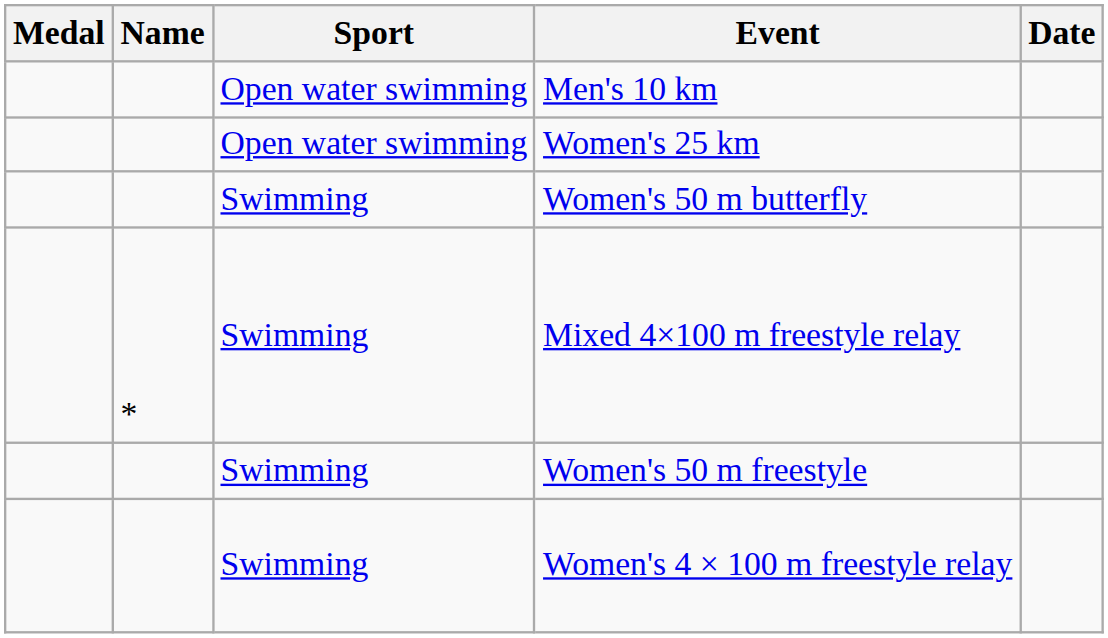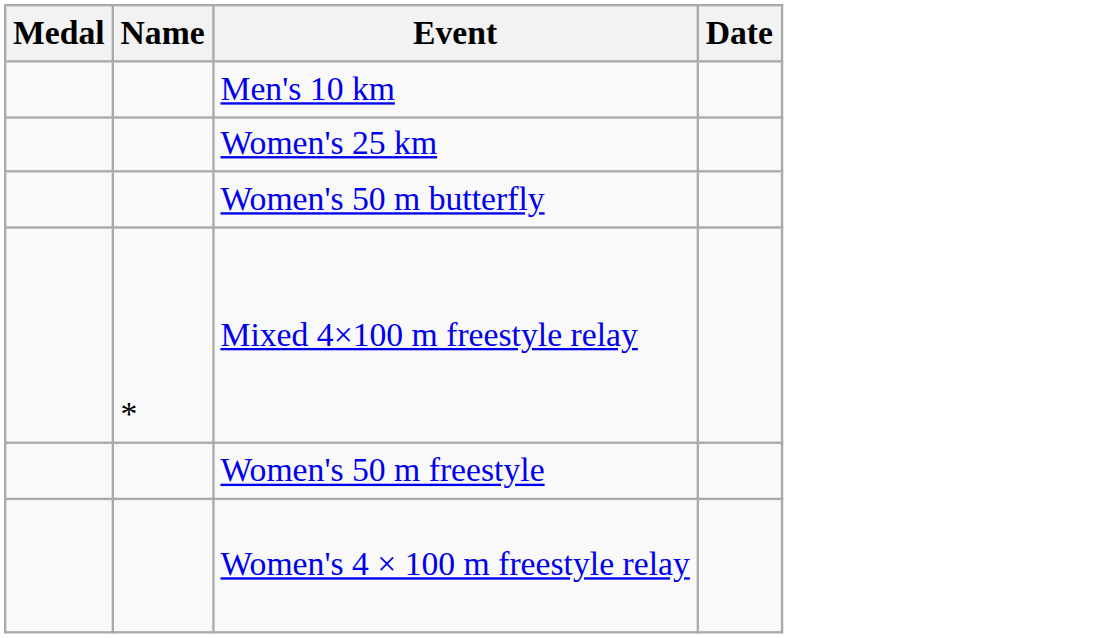 <table class="wikitable sortable" style="font-size:90%">
 <tr>
 <th>Medal</th>
 <th>Name</th>
-<th>Sport</th>
 <th>Event</th>
 <th>Date</th>
 </tr>
 <tr>
 <td></td>
 <td></td>
-<td><a href='#'>Open water swimming</a></td>
 <td><a href='#'>Men's 10 km</a></td>
 <td></td>
 </tr>
 <tr>
 <td></td>
 <td></td>
-<td><a href='#'>Open water swimming</a></td>
 <td><a href='#'>Women's 25 km</a></td>
 <td></td>
 </tr>
 <tr>
 <td></td>
 <td></td>
-<td><a href='#'>Swimming</a></td>
 <td><a href='#'>Women's 50 m butterfly</a></td>
 <td></td>
 </tr>
 <tr>
 <td></td>
 <td><br><br><br><br>*</td>
-<td><a href='#'>Swimming</a></td>
 <td><a href='#'>Mixed 4×100 m freestyle relay</a></td>
 <td></td>
 </tr>
 <tr>
 <td></td>
 <td></td>
-<td><a href='#'>Swimming</a></td>
 <td><a href='#'>Women's 50 m freestyle</a></td>
 <td></td>
 </tr>
 <tr>
 <td></td>
 <td><br><br><br></td>
-<td><a href='#'>Swimming</a></td>
 <td><a href='#'>Women's 4 × 100 m freestyle relay</a></td>
 <td></td>
 </tr>
 </table>
